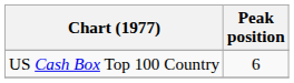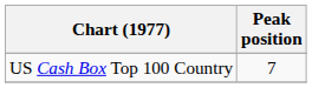 <table class="wikitable sortable">
 <tr>
 <th>Chart (1977)</th>
 <th>Peak<br>position</th>
 </tr>
 <tr>
 </tr>
 <tr>
 </tr>
 <tr>
 <td>US <em><a href='#'>Cash Box</a></em> Top 100 Country</td>
-<td style="text-align:center;">6</td>
+<td style="text-align:center;">7</td>
 </tr>
 <tr>
 </tr>
 </table>
